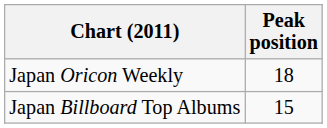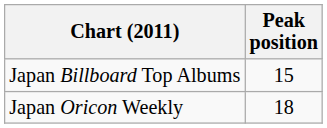 <table class="wikitable">
 <tr>
 <th align="left">Chart (2011)</th>
 <th align="center">Peak<br>position</th>
 </tr>
 <tr>
+<td>Japan <em>Billboard</em> Top Albums</td>
+<td align="center">15</td>
+</tr>
+<tr>
 <td>Japan <em>Oricon</em> Weekly</td>
 <td align="center">18</td>
 </tr>
-<tr>
-<td>Japan <em>Billboard</em> Top Albums</td>
-<td align="center">15</td>
-</tr>
 </table>
